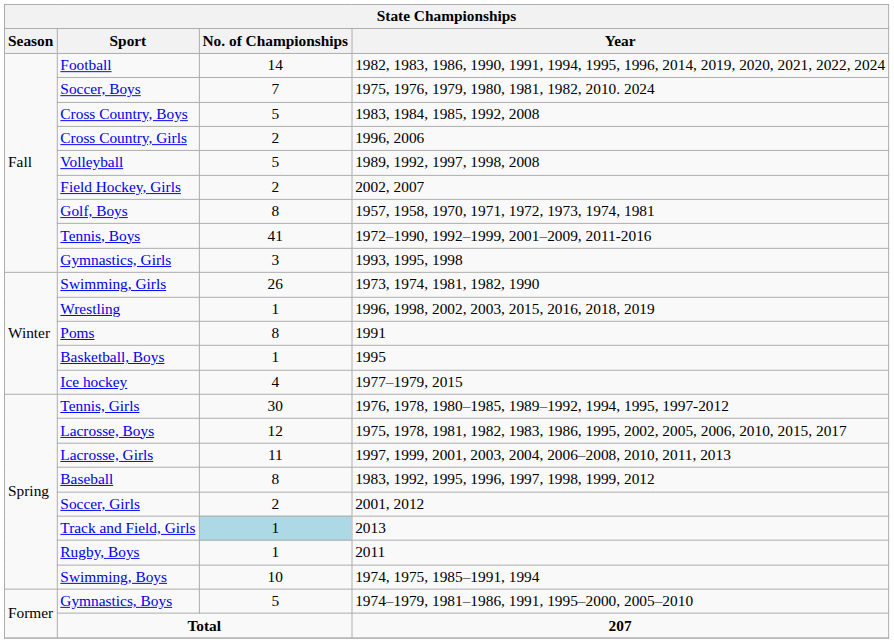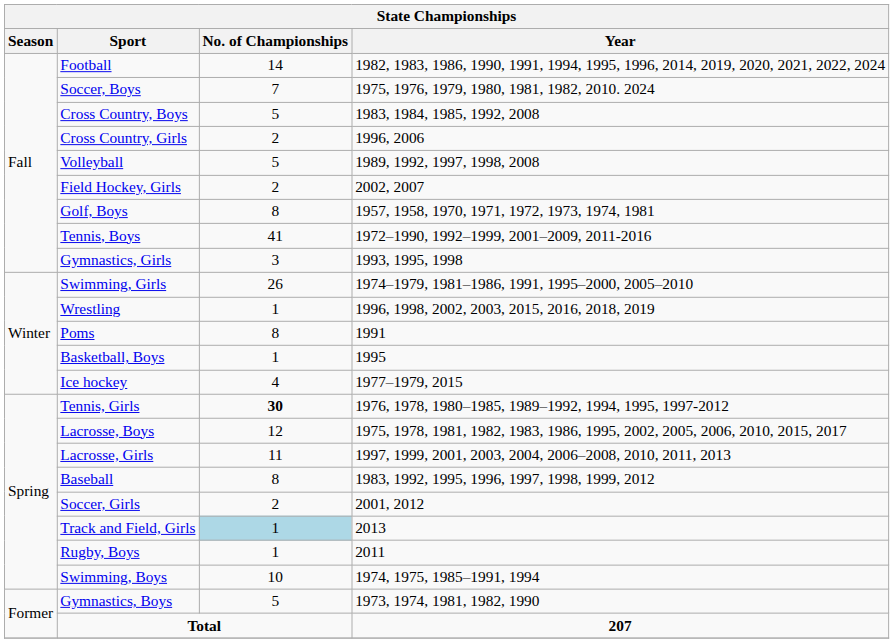 <table class="wikitable">
 <tr>
 <th colspan="4">State Championships</th>
 </tr>
 <tr>
 <th>Season</th>
 <th>Sport</th>
 <th>No. of Championships</th>
 <th>Year</th>
 </tr>
 <tr>
 <td rowspan="9">Fall</td>
 <td><a href='#'>Football</a></td>
 <td style="text-align:center;">14</td>
 <td>1982, 1983, 1986, 1990, 1991, 1994, 1995, 1996, 2014, 2019, 2020, 2021, 2022, 2024</td>
 </tr>
 <tr>
 <td><a href='#'>Soccer, Boys</a></td>
 <td style="text-align:center;">7</td>
 <td>1975, 1976, 1979, 1980, 1981, 1982, 2010. 2024</td>
 </tr>
 <tr>
 <td><a href='#'>Cross Country, Boys</a></td>
 <td style="text-align:center;">5</td>
 <td>1983, 1984, 1985, 1992, 2008</td>
 </tr>
 <tr>
 <td><a href='#'>Cross Country, Girls</a></td>
 <td style="text-align:center;">2</td>
 <td>1996, 2006</td>
 </tr>
 <tr>
 <td><a href='#'>Volleyball</a></td>
 <td style="text-align:center;">5</td>
 <td>1989, 1992, 1997, 1998, 2008</td>
 </tr>
 <tr>
 <td><a href='#'>Field Hockey, Girls</a></td>
 <td style="text-align:center;">2</td>
 <td>2002, 2007</td>
 </tr>
 <tr>
 <td><a href='#'>Golf, Boys</a></td>
 <td style="text-align:center;">8</td>
 <td>1957, 1958, 1970, 1971, 1972, 1973, 1974, 1981</td>
 </tr>
 <tr>
 <td><a href='#'>Tennis, Boys</a></td>
 <td style="text-align:center;">41</td>
 <td>1972–1990, 1992–1999, 2001–2009, 2011-2016</td>
 </tr>
 <tr>
 <td><a href='#'>Gymnastics, Girls</a></td>
 <td style="text-align:center;">3</td>
 <td>1993, 1995, 1998</td>
 </tr>
 <tr>
 <td rowspan="5">Winter</td>
 <td><a href='#'>Swimming, Girls</a></td>
 <td style="text-align:center;">26</td>
-<td>1973, 1974, 1981, 1982, 1990</td>
+<td>1974–1979, 1981–1986, 1991, 1995–2000, 2005–2010</td>
 </tr>
 <tr>
 <td><a href='#'>Wrestling</a></td>
 <td style="text-align:center;">1</td>
 <td>1996, 1998, 2002, 2003, 2015, 2016, 2018, 2019</td>
 </tr>
 <tr>
 <td><a href='#'>Poms</a></td>
 <td style="text-align:center;">8</td>
 <td>1991</td>
 </tr>
 <tr>
 <td><a href='#'>Basketball, Boys</a></td>
 <td style="text-align:center;">1</td>
 <td>1995</td>
 </tr>
 <tr>
 <td><a href='#'>Ice hockey</a></td>
 <td style="text-align:center;">4</td>
 <td>1977–1979, 2015</td>
 </tr>
 <tr>
 <td rowspan="8">Spring</td>
 <td><a href='#'>Tennis, Girls</a></td>
-<td style="text-align:center;">30</td>
+<td style="text-align:center;"><strong>30</strong></td>
 <td>1976, 1978, 1980–1985, 1989–1992, 1994, 1995, 1997-2012</td>
 </tr>
 <tr>
 <td><a href='#'>Lacrosse, Boys</a></td>
 <td style="text-align:center;">12</td>
 <td>1975, 1978, 1981, 1982, 1983, 1986, 1995, 2002, 2005, 2006, 2010, 2015, 2017</td>
 </tr>
 <tr>
 <td><a href='#'>Lacrosse, Girls</a></td>
 <td style="text-align:center;">11</td>
 <td>1997, 1999, 2001, 2003, 2004, 2006–2008, 2010, 2011, 2013</td>
 </tr>
 <tr>
 <td><a href='#'>Baseball</a></td>
 <td style="text-align:center;">8</td>
 <td>1983, 1992, 1995, 1996, 1997, 1998, 1999, 2012</td>
 </tr>
 <tr>
 <td><a href='#'>Soccer, Girls</a></td>
 <td style="text-align:center;">2</td>
 <td>2001, 2012</td>
 </tr>
 <tr>
 <td><a href='#'>Track and Field, Girls</a></td>
 <td style="background: lightblue; text-align:center;">1</td>
 <td>2013</td>
 </tr>
 <tr>
 <td><a href='#'>Rugby, Boys</a></td>
 <td style="text-align:center;">1</td>
 <td>2011</td>
 </tr>
 <tr>
 <td><a href='#'>Swimming, Boys</a></td>
 <td style="text-align:center;">10</td>
 <td>1974, 1975, 1985–1991, 1994</td>
 </tr>
 <tr>
 <td rowspan="2">Former</td>
 <td><a href='#'>Gymnastics, Boys</a></td>
 <td style="text-align:center;">5</td>
-<td>1974–1979, 1981–1986, 1991, 1995–2000, 2005–2010</td>
+<td>1973, 1974, 1981, 1982, 1990</td>
 </tr>
 <tr style="text-align:center;">
 <td colspan="2"><strong>Total</strong></td>
 <td style="text-align:center;"><strong>207</strong></td>
 </tr>
 <tr>
 </tr>
 </table>
